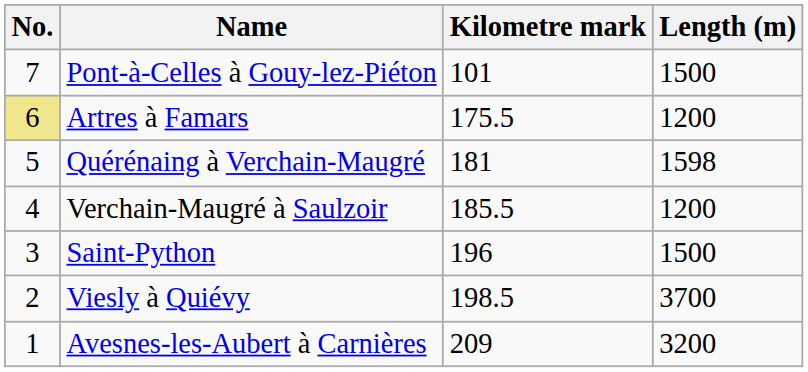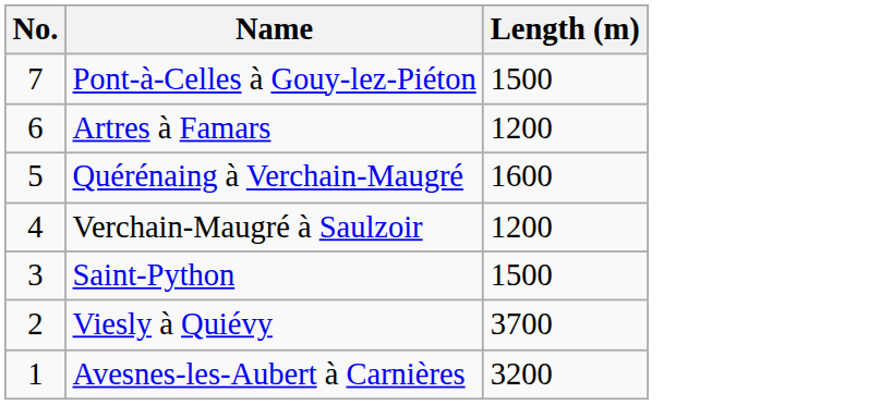 <table class="wikitable floatright">
 <tr>
 <th>No.</th>
 <th>Name</th>
-<th>Kilometre mark</th>
 <th>Length (m)</th>
 </tr>
 <tr>
 <td style="text-align:center;">7</td>
 <td><a href='#'>Pont-à-Celles</a> à <a href='#'>Gouy-lez-Piéton</a></td>
-<td>101</td>
 <td>1500</td>
 </tr>
 <tr>
-<td style="background: khaki; text-align:center;">6</td>
+<td style="text-align:center;">6</td>
 <td><a href='#'>Artres</a> à <a href='#'>Famars</a></td>
-<td>175.5</td>
 <td>1200</td>
 </tr>
 <tr>
 <td style="text-align:center;">5</td>
 <td><a href='#'>Quérénaing</a> à <a href='#'>Verchain-Maugré</a></td>
-<td>181</td>
-<td>1598</td>
+<td>1600</td>
 </tr>
 <tr>
 <td style="text-align:center;">4</td>
 <td>Verchain-Maugré à <a href='#'>Saulzoir</a></td>
-<td>185.5</td>
 <td>1200</td>
 </tr>
 <tr>
 <td style="text-align:center;">3</td>
 <td><a href='#'>Saint-Python</a></td>
-<td>196</td>
 <td>1500</td>
 </tr>
 <tr>
 <td style="text-align:center;">2</td>
 <td><a href='#'>Viesly</a> à <a href='#'>Quiévy</a></td>
-<td>198.5</td>
 <td>3700</td>
 </tr>
 <tr>
 <td style="text-align:center;">1</td>
 <td><a href='#'>Avesnes-les-Aubert</a> à <a href='#'>Carnières</a></td>
-<td>209</td>
 <td>3200</td>
 </tr>
 </table>
